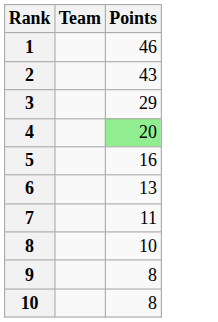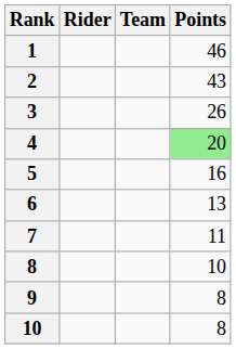 <table class="wikitable" margin-bottom:0;">
 <tr>
 <th scope="col">Rank</th>
+<th scope="col">Rider</th>
 <th scope="col">Team</th>
 <th scope="col">Points</th>
 </tr>
 <tr>
 <th scope="row">1</th>
+<td> </td>
 <td></td>
 <td align="right">46</td>
 </tr>
 <tr>
 <th scope="row">2</th>
 <td></td>
+<td></td>
 <td align="right">43</td>
 </tr>
 <tr>
 <th scope="row">3</th>
 <td></td>
-<td align="right">29</td>
+<td></td>
+<td align="right">26</td>
 </tr>
 <tr>
 <th scope="row">4</th>
+<td></td>
 <td></td>
 <td align="right" style="background: lightgreen;">20</td>
 </tr>
 <tr>
 <th scope="row">5</th>
 <td></td>
+<td></td>
 <td align="right">16</td>
 </tr>
 <tr>
 <th scope="row">6</th>
+<td></td>
 <td></td>
 <td align="right">13</td>
 </tr>
 <tr>
 <th scope="row">7</th>
 <td></td>
+<td></td>
 <td align="right">11</td>
 </tr>
 <tr>
 <th scope="row">8</th>
 <td></td>
+<td></td>
 <td align="right">10</td>
 </tr>
 <tr>
 <th scope="row">9</th>
+<td> </td>
 <td></td>
 <td align="right">8</td>
 </tr>
 <tr>
 <th scope="row">10</th>
 <td></td>
+<td></td>
 <td align="right">8</td>
 </tr>
 </table>
